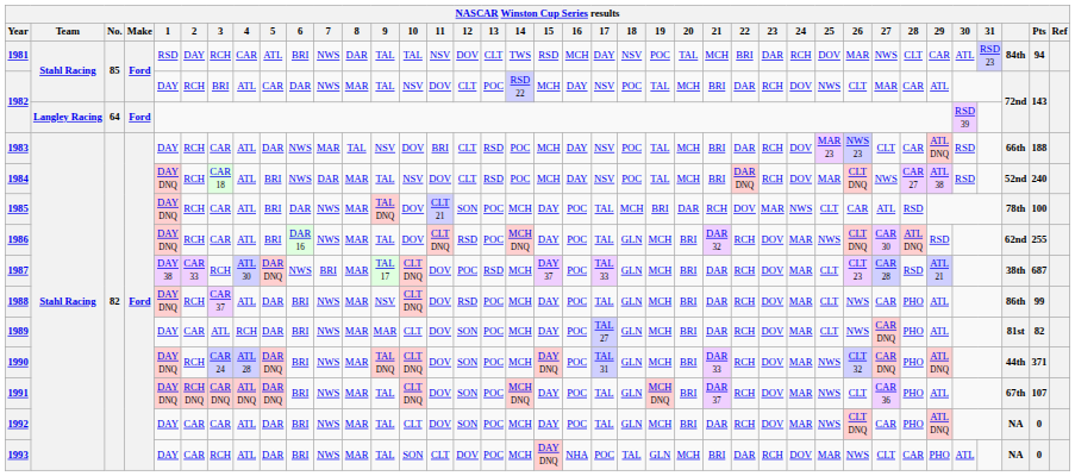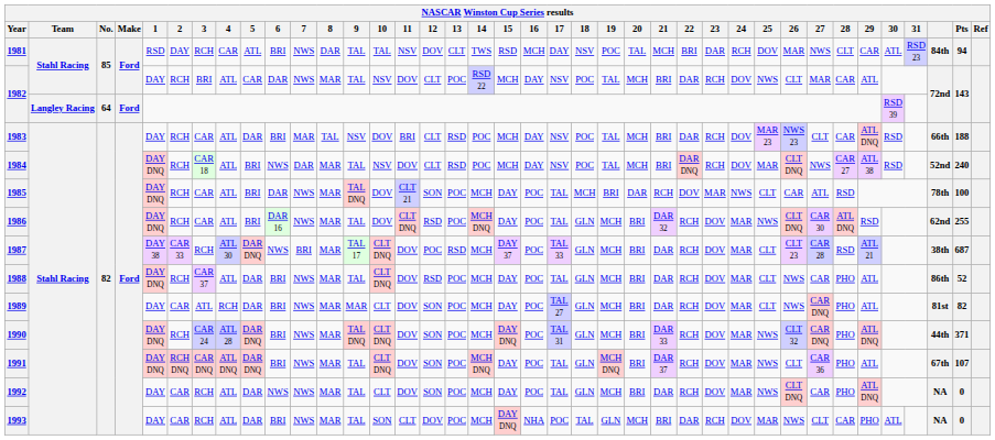 <table class="wikitable" style="text-align:center; font-size:75%">
 <tr>
 <th colspan=45><a href='#'>NASCAR</a> <a href='#'>Winston Cup Series</a> results</th>
 </tr>
 <tr>
 <th>Year</th>
 <th>Team</th>
 <th>No.</th>
 <th>Make</th>
 <th>1</th>
 <th>2</th>
 <th>3</th>
 <th>4</th>
 <th>5</th>
 <th>6</th>
 <th>7</th>
 <th>8</th>
 <th>9</th>
 <th>10</th>
 <th>11</th>
 <th>12</th>
 <th>13</th>
 <th>14</th>
 <th>15</th>
 <th>16</th>
 <th>17</th>
 <th>18</th>
 <th>19</th>
 <th>20</th>
 <th>21</th>
 <th>22</th>
 <th>23</th>
 <th>24</th>
 <th>25</th>
 <th>26</th>
 <th>27</th>
 <th>28</th>
 <th>29</th>
 <th>30</th>
 <th>31</th>
 <th></th>
 <th>Pts</th>
 <th>Ref</th>
 </tr>
 <tr>
 <th><a href='#'>1981</a></th>
 <th rowspan=2><a href='#'>Stahl Racing</a></th>
 <th rowspan=2>85</th>
 <th rowspan=2><a href='#'>Ford</a></th>
 <td><a href='#'>RSD</a></td>
 <td><a href='#'>DAY</a></td>
 <td><a href='#'>RCH</a></td>
 <td><a href='#'>CAR</a></td>
 <td><a href='#'>ATL</a></td>
 <td><a href='#'>BRI</a></td>
 <td><a href='#'>NWS</a></td>
 <td><a href='#'>DAR</a></td>
 <td><a href='#'>TAL</a></td>
 <td><a href='#'>TAL</a></td>
 <td><a href='#'>NSV</a></td>
 <td><a href='#'>DOV</a></td>
 <td><a href='#'>CLT</a></td>
 <td><a href='#'>TWS</a></td>
 <td><a href='#'>RSD</a></td>
 <td><a href='#'>MCH</a></td>
 <td><a href='#'>DAY</a></td>
 <td><a href='#'>NSV</a></td>
 <td><a href='#'>POC</a></td>
 <td><a href='#'>TAL</a></td>
 <td><a href='#'>MCH</a></td>
 <td><a href='#'>BRI</a></td>
 <td><a href='#'>DAR</a></td>
 <td><a href='#'>RCH</a></td>
 <td><a href='#'>DOV</a></td>
 <td><a href='#'>MAR</a></td>
 <td><a href='#'>NWS</a></td>
 <td><a href='#'>CLT</a></td>
 <td><a href='#'>CAR</a></td>
 <td><a href='#'>ATL</a></td>
 <td style="background:#CFCFFF;"><a href='#'>RSD</a><br><small>23</small></td>
 <th>84th</th>
 <th>94</th>
 <th></th>
 </tr>
 <tr>
 <th rowspan=2><a href='#'>1982</a></th>
 <td><a href='#'>DAY</a></td>
 <td><a href='#'>RCH</a></td>
 <td><a href='#'>BRI</a></td>
 <td><a href='#'>ATL</a></td>
 <td><a href='#'>CAR</a></td>
 <td><a href='#'>DAR</a></td>
 <td><a href='#'>NWS</a></td>
 <td><a href='#'>MAR</a></td>
 <td><a href='#'>TAL</a></td>
 <td><a href='#'>NSV</a></td>
 <td><a href='#'>DOV</a></td>
 <td><a href='#'>CLT</a></td>
 <td><a href='#'>POC</a></td>
 <td style="background:#CFCFFF;"><a href='#'>RSD</a><br><small>22</small></td>
 <td><a href='#'>MCH</a></td>
 <td><a href='#'>DAY</a></td>
 <td><a href='#'>NSV</a></td>
 <td><a href='#'>POC</a></td>
 <td><a href='#'>TAL</a></td>
 <td><a href='#'>MCH</a></td>
 <td><a href='#'>BRI</a></td>
 <td><a href='#'>DAR</a></td>
 <td><a href='#'>RCH</a></td>
 <td><a href='#'>DOV</a></td>
 <td><a href='#'>NWS</a></td>
 <td><a href='#'>CLT</a></td>
 <td><a href='#'>MAR</a></td>
 <td><a href='#'>CAR</a></td>
 <td><a href='#'>ATL</a></td>
 <td colspan=2></td>
 <th rowspan=2>72nd</th>
 <th rowspan=2>143</th>
 <th rowspan=2></th>
 </tr>
 <tr>
 <th><a href='#'>Langley Racing</a></th>
 <th>64</th>
 <th><a href='#'>Ford</a></th>
 <td colspan=29></td>
 <td style="background:#EFCFFF;"><a href='#'>RSD</a><br><small>39</small></td>
 <td></td>
 </tr>
 <tr>
 <th><a href='#'>1983</a></th>
 <th rowspan=11><a href='#'>Stahl Racing</a></th>
 <th rowspan=11>82</th>
 <th rowspan=11><a href='#'>Ford</a></th>
 <td><a href='#'>DAY</a></td>
 <td><a href='#'>RCH</a></td>
 <td><a href='#'>CAR</a></td>
 <td><a href='#'>ATL</a></td>
 <td><a href='#'>DAR</a></td>
-<td><a href='#'>NWS</a></td>
+<td><a href='#'>BRI</a></td>
 <td><a href='#'>MAR</a></td>
 <td><a href='#'>TAL</a></td>
 <td><a href='#'>NSV</a></td>
 <td><a href='#'>DOV</a></td>
 <td><a href='#'>BRI</a></td>
 <td><a href='#'>CLT</a></td>
 <td><a href='#'>RSD</a></td>
 <td><a href='#'>POC</a></td>
 <td><a href='#'>MCH</a></td>
 <td><a href='#'>DAY</a></td>
 <td><a href='#'>NSV</a></td>
 <td><a href='#'>POC</a></td>
 <td><a href='#'>TAL</a></td>
 <td><a href='#'>MCH</a></td>
 <td><a href='#'>BRI</a></td>
 <td><a href='#'>DAR</a></td>
 <td><a href='#'>RCH</a></td>
 <td><a href='#'>DOV</a></td>
 <td style="background:#EFCFFF;"><a href='#'>MAR</a><br><small>23</small></td>
 <td style="background:#CFCFFF;"><a href='#'>NWS</a><br><small>23</small></td>
 <td><a href='#'>CLT</a></td>
 <td><a href='#'>CAR</a></td>
 <td style="background:#FFCFCF;"><a href='#'>ATL</a><br><small>DNQ</small></td>
 <td><a href='#'>RSD</a></td>
 <td></td>
 <th>66th</th>
 <th>188</th>
 <th></th>
 </tr>
 <tr>
 <th><a href='#'>1984</a></th>
 <td style="background:#FFCFCF;"><a href='#'>DAY</a><br><small>DNQ</small></td>
 <td><a href='#'>RCH</a></td>
 <td style="background:#DFFFDF;"><a href='#'>CAR</a><br><small>18</small></td>
 <td><a href='#'>ATL</a></td>
 <td><a href='#'>BRI</a></td>
 <td><a href='#'>NWS</a></td>
 <td><a href='#'>DAR</a></td>
 <td><a href='#'>MAR</a></td>
 <td><a href='#'>TAL</a></td>
 <td><a href='#'>NSV</a></td>
 <td><a href='#'>DOV</a></td>
 <td><a href='#'>CLT</a></td>
 <td><a href='#'>RSD</a></td>
 <td><a href='#'>POC</a></td>
 <td><a href='#'>MCH</a></td>
 <td><a href='#'>DAY</a></td>
 <td><a href='#'>NSV</a></td>
 <td><a href='#'>POC</a></td>
 <td><a href='#'>TAL</a></td>
 <td><a href='#'>MCH</a></td>
 <td><a href='#'>BRI</a></td>
 <td style="background:#FFCFCF;"><a href='#'>DAR</a><br><small>DNQ</small></td>
 <td><a href='#'>RCH</a></td>
 <td><a href='#'>DOV</a></td>
 <td><a href='#'>MAR</a></td>
 <td style="background:#FFCFCF;"><a href='#'>CLT</a><br><small>DNQ</small></td>
 <td><a href='#'>NWS</a></td>
 <td style="background:#EFCFFF;"><a href='#'>CAR</a><br><small>27</small></td>
 <td style="background:#EFCFFF;"><a href='#'>ATL</a><br><small>38</small></td>
 <td><a href='#'>RSD</a></td>
 <td></td>
 <th>52nd</th>
 <th>240</th>
 <th></th>
 </tr>
 <tr>
 <th><a href='#'>1985</a></th>
 <td style="background:#FFCFCF;"><a href='#'>DAY</a><br><small>DNQ</small></td>
 <td><a href='#'>RCH</a></td>
 <td><a href='#'>CAR</a></td>
 <td><a href='#'>ATL</a></td>
 <td><a href='#'>BRI</a></td>
 <td><a href='#'>DAR</a></td>
 <td><a href='#'>NWS</a></td>
 <td><a href='#'>MAR</a></td>
 <td style="background:#FFCFCF;"><a href='#'>TAL</a><br><small>DNQ</small></td>
 <td><a href='#'>DOV</a></td>
 <td style="background:#CFCFFF;"><a href='#'>CLT</a><br><small>21</small></td>
 <td><a href='#'>SON</a></td>
 <td><a href='#'>POC</a></td>
 <td><a href='#'>MCH</a></td>
 <td><a href='#'>DAY</a></td>
 <td><a href='#'>POC</a></td>
 <td><a href='#'>TAL</a></td>
 <td><a href='#'>MCH</a></td>
 <td><a href='#'>BRI</a></td>
 <td><a href='#'>DAR</a></td>
 <td><a href='#'>RCH</a></td>
 <td><a href='#'>DOV</a></td>
 <td><a href='#'>MAR</a></td>
 <td><a href='#'>NWS</a></td>
 <td><a href='#'>CLT</a></td>
 <td><a href='#'>CAR</a></td>
 <td><a href='#'>ATL</a></td>
 <td><a href='#'>RSD</a></td>
 <td colspan=3></td>
 <th>78th</th>
 <th>100</th>
 <th></th>
 </tr>
 <tr>
 <th><a href='#'>1986</a></th>
 <td style="background:#FFCFCF;"><a href='#'>DAY</a><br><small>DNQ</small></td>
 <td><a href='#'>RCH</a></td>
 <td><a href='#'>CAR</a></td>
 <td><a href='#'>ATL</a></td>
 <td><a href='#'>BRI</a></td>
 <td style="background:#DFFFDF;"><a href='#'>DAR</a><br><small>16</small></td>
 <td><a href='#'>NWS</a></td>
 <td><a href='#'>MAR</a></td>
 <td><a href='#'>TAL</a></td>
 <td><a href='#'>DOV</a></td>
 <td style="background:#FFCFCF;"><a href='#'>CLT</a><br><small>DNQ</small></td>
 <td><a href='#'>RSD</a></td>
 <td><a href='#'>POC</a></td>
 <td style="background:#FFCFCF;"><a href='#'>MCH</a><br><small>DNQ</small></td>
 <td><a href='#'>DAY</a></td>
 <td><a href='#'>POC</a></td>
 <td><a href='#'>TAL</a></td>
 <td><a href='#'>GLN</a></td>
 <td><a href='#'>MCH</a></td>
 <td><a href='#'>BRI</a></td>
 <td style="background:#EFCFFF;"><a href='#'>DAR</a><br><small>32</small></td>
 <td><a href='#'>RCH</a></td>
 <td><a href='#'>DOV</a></td>
 <td><a href='#'>MAR</a></td>
 <td><a href='#'>NWS</a></td>
 <td style="background:#FFCFCF;"><a href='#'>CLT</a><br><small>DNQ</small></td>
 <td style="background:#EFCFFF;"><a href='#'>CAR</a><br><small>30</small></td>
 <td style="background:#FFCFCF;"><a href='#'>ATL</a><br><small>DNQ</small></td>
 <td><a href='#'>RSD</a></td>
 <td colspan=2></td>
 <th>62nd</th>
 <th>255</th>
 <th></th>
 </tr>
 <tr>
 <th><a href='#'>1987</a></th>
 <td style="background:#EFCFFF;"><a href='#'>DAY</a><br><small>38</small></td>
 <td style="background:#EFCFFF;"><a href='#'>CAR</a><br><small>33</small></td>
 <td><a href='#'>RCH</a></td>
 <td style="background:#CFCFFF;"><a href='#'>ATL</a><br><small>30</small></td>
 <td style="background:#FFCFCF;"><a href='#'>DAR</a><br><small>DNQ</small></td>
 <td><a href='#'>NWS</a></td>
 <td><a href='#'>BRI</a></td>
 <td><a href='#'>MAR</a></td>
 <td style="background:#DFFFDF;"><a href='#'>TAL</a><br><small>17</small></td>
 <td style="background:#FFCFCF;"><a href='#'>CLT</a><br><small>DNQ</small></td>
 <td><a href='#'>DOV</a></td>
 <td><a href='#'>POC</a></td>
 <td><a href='#'>RSD</a></td>
 <td><a href='#'>MCH</a></td>
 <td style="background:#EFCFFF;"><a href='#'>DAY</a><br><small>37</small></td>
 <td><a href='#'>POC</a></td>
 <td style="background:#EFCFFF;"><a href='#'>TAL</a><br><small>33</small></td>
 <td><a href='#'>GLN</a></td>
 <td><a href='#'>MCH</a></td>
 <td><a href='#'>BRI</a></td>
 <td><a href='#'>DAR</a></td>
 <td><a href='#'>RCH</a></td>
 <td><a href='#'>DOV</a></td>
 <td><a href='#'>MAR</a></td>
 <td><a href='#'>CLT</a></td>
 <td style="background:#EFCFFF;"><a href='#'>CLT</a><br><small>23</small></td>
 <td style="background:#CFCFFF;"><a href='#'>CAR</a><br><small>28</small></td>
 <td><a href='#'>RSD</a></td>
 <td style="background:#CFCFFF;"><a href='#'>ATL</a><br><small>21</small></td>
 <td colspan=2></td>
 <th>38th</th>
 <th>687</th>
 <th></th>
 </tr>
 <tr>
 <th><a href='#'>1988</a></th>
 <td style="background:#FFCFCF;"><a href='#'>DAY</a><br><small>DNQ</small></td>
 <td><a href='#'>RCH</a></td>
 <td style="background:#EFCFFF;"><a href='#'>CAR</a><br><small>37</small></td>
 <td><a href='#'>ATL</a></td>
 <td><a href='#'>DAR</a></td>
 <td><a href='#'>BRI</a></td>
 <td><a href='#'>NWS</a></td>
 <td><a href='#'>MAR</a></td>
-<td><a href='#'>NSV</a></td>
+<td><a href='#'>TAL</a></td>
 <td style="background:#FFCFCF;"><a href='#'>CLT</a><br><small>DNQ</small></td>
 <td><a href='#'>DOV</a></td>
 <td><a href='#'>RSD</a></td>
 <td><a href='#'>POC</a></td>
 <td><a href='#'>MCH</a></td>
 <td><a href='#'>DAY</a></td>
 <td><a href='#'>POC</a></td>
 <td><a href='#'>TAL</a></td>
 <td><a href='#'>GLN</a></td>
 <td><a href='#'>MCH</a></td>
 <td><a href='#'>BRI</a></td>
 <td><a href='#'>DAR</a></td>
 <td><a href='#'>RCH</a></td>
 <td><a href='#'>DOV</a></td>
 <td><a href='#'>MAR</a></td>
 <td><a href='#'>CLT</a></td>
 <td><a href='#'>NWS</a></td>
 <td><a href='#'>CAR</a></td>
 <td><a href='#'>PHO</a></td>
 <td><a href='#'>ATL</a></td>
 <td colspan=2></td>
 <th>86th</th>
-<th>99</th>
+<th>52</th>
 <th></th>
 </tr>
 <tr>
 <th><a href='#'>1989</a></th>
 <td><a href='#'>DAY</a></td>
 <td><a href='#'>CAR</a></td>
 <td><a href='#'>ATL</a></td>
 <td><a href='#'>RCH</a></td>
 <td><a href='#'>DAR</a></td>
 <td><a href='#'>BRI</a></td>
 <td><a href='#'>NWS</a></td>
 <td><a href='#'>MAR</a></td>
 <td><a href='#'>MAR</a></td>
 <td><a href='#'>CLT</a></td>
 <td><a href='#'>DOV</a></td>
 <td><a href='#'>SON</a></td>
 <td><a href='#'>POC</a></td>
 <td><a href='#'>MCH</a></td>
 <td><a href='#'>DAY</a></td>
 <td><a href='#'>POC</a></td>
 <td style="background:#CFCFFF;"><a href='#'>TAL</a><br><small>27</small></td>
 <td><a href='#'>GLN</a></td>
 <td><a href='#'>MCH</a></td>
 <td><a href='#'>BRI</a></td>
 <td><a href='#'>DAR</a></td>
 <td><a href='#'>RCH</a></td>
 <td><a href='#'>DOV</a></td>
 <td><a href='#'>MAR</a></td>
 <td><a href='#'>CLT</a></td>
 <td><a href='#'>NWS</a></td>
 <td style="background:#FFCFCF;"><a href='#'>CAR</a><br><small>DNQ</small></td>
 <td><a href='#'>PHO</a></td>
 <td><a href='#'>ATL</a></td>
 <td colspan=2></td>
 <th>81st</th>
 <th>82</th>
 <th></th>
 </tr>
 <tr>
 <th><a href='#'>1990</a></th>
 <td style="background:#FFCFCF;"><a href='#'>DAY</a><br><small>DNQ</small></td>
 <td><a href='#'>RCH</a></td>
 <td style="background:#CFCFFF;"><a href='#'>CAR</a><br><small>24</small></td>
 <td style="background:#CFCFFF;"><a href='#'>ATL</a><br><small>28</small></td>
 <td style="background:#FFCFCF;"><a href='#'>DAR</a><br><small>DNQ</small></td>
 <td><a href='#'>BRI</a></td>
 <td><a href='#'>NWS</a></td>
 <td><a href='#'>MAR</a></td>
 <td style="background:#FFCFCF;"><a href='#'>TAL</a><br><small>DNQ</small></td>
 <td style="background:#FFCFCF;"><a href='#'>CLT</a><br><small>DNQ</small></td>
 <td><a href='#'>DOV</a></td>
 <td><a href='#'>SON</a></td>
 <td><a href='#'>POC</a></td>
 <td><a href='#'>MCH</a></td>
 <td style="background:#FFCFCF;"><a href='#'>DAY</a><br><small>DNQ</small></td>
 <td><a href='#'>POC</a></td>
 <td style="background:#CFCFFF;"><a href='#'>TAL</a><br><small>31</small></td>
 <td><a href='#'>GLN</a></td>
 <td><a href='#'>MCH</a></td>
 <td><a href='#'>BRI</a></td>
 <td style="background:#EFCFFF;"><a href='#'>DAR</a><br><small>33</small></td>
 <td><a href='#'>RCH</a></td>
 <td><a href='#'>DOV</a></td>
 <td><a href='#'>MAR</a></td>
 <td><a href='#'>NWS</a></td>
 <td style="background:#CFCFFF;"><a href='#'>CLT</a><br><small>32</small></td>
 <td style="background:#FFCFCF;"><a href='#'>CAR</a><br><small>DNQ</small></td>
 <td><a href='#'>PHO</a></td>
 <td style="background:#FFCFCF;"><a href='#'>ATL</a><br><small>DNQ</small></td>
 <td colspan=2></td>
 <th>44th</th>
 <th>371</th>
 <th></th>
 </tr>
 <tr>
 <th><a href='#'>1991</a></th>
 <td style="background:#FFCFCF;"><a href='#'>DAY</a><br><small>DNQ</small></td>
 <td style="background:#FFCFCF;"><a href='#'>RCH</a><br><small>DNQ</small></td>
 <td style="background:#FFCFCF;"><a href='#'>CAR</a><br><small>DNQ</small></td>
 <td style="background:#FFCFCF;"><a href='#'>ATL</a><br><small>DNQ</small></td>
 <td style="background:#FFCFCF;"><a href='#'>DAR</a><br><small>DNQ</small></td>
 <td><a href='#'>BRI</a></td>
 <td><a href='#'>NWS</a></td>
 <td><a href='#'>MAR</a></td>
 <td><a href='#'>TAL</a></td>
 <td style="background:#FFCFCF;"><a href='#'>CLT</a><br><small>DNQ</small></td>
 <td><a href='#'>DOV</a></td>
 <td><a href='#'>SON</a></td>
 <td><a href='#'>POC</a></td>
 <td style="background:#FFCFCF;"><a href='#'>MCH</a><br><small>DNQ</small></td>
 <td><a href='#'>DAY</a></td>
 <td><a href='#'>POC</a></td>
 <td><a href='#'>TAL</a></td>
 <td><a href='#'>GLN</a></td>
 <td style="background:#FFCFCF;"><a href='#'>MCH</a><br><small>DNQ</small></td>
 <td><a href='#'>BRI</a></td>
 <td style="background:#EFCFFF;"><a href='#'>DAR</a><br><small>37</small></td>
 <td><a href='#'>RCH</a></td>
 <td><a href='#'>DOV</a></td>
 <td><a href='#'>MAR</a></td>
 <td><a href='#'>NWS</a></td>
 <td><a href='#'>CLT</a></td>
 <td style="background:#EFCFFF;"><a href='#'>CAR</a><br><small>36</small></td>
 <td><a href='#'>PHO</a></td>
 <td><a href='#'>ATL</a></td>
 <td colspan=2></td>
 <th>67th</th>
 <th>107</th>
 <th></th>
 </tr>
 <tr>
 <th><a href='#'>1992</a></th>
 <td><a href='#'>DAY</a></td>
 <td><a href='#'>CAR</a></td>
-<td><a href='#'>CAR</a></td>
+<td><a href='#'>RCH</a></td>
 <td><a href='#'>ATL</a></td>
 <td><a href='#'>DAR</a></td>
-<td><a href='#'>BRI</a></td>
+<td><a href='#'>NWS</a></td>
 <td><a href='#'>NWS</a></td>
 <td><a href='#'>MAR</a></td>
 <td><a href='#'>TAL</a></td>
 <td><a href='#'>CLT</a></td>
 <td><a href='#'>DOV</a></td>
 <td><a href='#'>SON</a></td>
 <td><a href='#'>POC</a></td>
 <td><a href='#'>MCH</a></td>
 <td><a href='#'>DAY</a></td>
 <td><a href='#'>POC</a></td>
 <td><a href='#'>TAL</a></td>
 <td><a href='#'>GLN</a></td>
 <td><a href='#'>MCH</a></td>
 <td><a href='#'>BRI</a></td>
 <td><a href='#'>DAR</a></td>
 <td><a href='#'>RCH</a></td>
 <td><a href='#'>DOV</a></td>
 <td><a href='#'>MAR</a></td>
 <td><a href='#'>NWS</a></td>
 <td style="background:#FFCFCF;"><a href='#'>CLT</a><br><small>DNQ</small></td>
 <td><a href='#'>CAR</a></td>
 <td><a href='#'>PHO</a></td>
 <td style="background:#FFCFCF;"><a href='#'>ATL</a><br><small>DNQ</small></td>
 <td colspan=2></td>
 <th>NA</th>
 <th>0</th>
 <th></th>
 </tr>
 <tr>
 <th><a href='#'>1993</a></th>
 <td><a href='#'>DAY</a></td>
 <td><a href='#'>CAR</a></td>
 <td><a href='#'>RCH</a></td>
 <td><a href='#'>ATL</a></td>
 <td><a href='#'>DAR</a></td>
 <td><a href='#'>BRI</a></td>
 <td><a href='#'>NWS</a></td>
 <td><a href='#'>MAR</a></td>
 <td><a href='#'>TAL</a></td>
 <td><a href='#'>SON</a></td>
 <td><a href='#'>CLT</a></td>
 <td><a href='#'>DOV</a></td>
 <td><a href='#'>POC</a></td>
 <td><a href='#'>MCH</a></td>
 <td style="background:#FFCFCF;"><a href='#'>DAY</a><br><small>DNQ</small></td>
 <td><a href='#'>NHA</a></td>
 <td><a href='#'>POC</a></td>
 <td><a href='#'>TAL</a></td>
 <td><a href='#'>GLN</a></td>
 <td><a href='#'>MCH</a></td>
 <td><a href='#'>BRI</a></td>
 <td><a href='#'>DAR</a></td>
 <td><a href='#'>RCH</a></td>
 <td><a href='#'>DOV</a></td>
 <td><a href='#'>MAR</a></td>
 <td><a href='#'>NWS</a></td>
 <td><a href='#'>CLT</a></td>
 <td><a href='#'>CAR</a></td>
 <td><a href='#'>PHO</a></td>
 <td><a href='#'>ATL</a></td>
 <td></td>
 <th>NA</th>
 <th>0</th>
 <th></th>
 </tr>
 </table>
